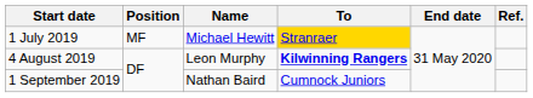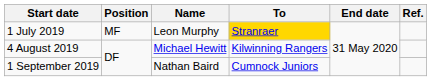 <table class="wikitable">
 <tr>
 <th>Start date</th>
 <th>Position</th>
 <th>Name</th>
 <th>To</th>
 <th>End date</th>
 <th>Ref.</th>
 </tr>
 <tr>
 <td>1 July 2019</td>
 <td>MF</td>
-<td><a href='#'>Michael Hewitt</a></td>
+<td>Leon Murphy</td>
 <td style="background: gold;"><a href='#'>Stranraer</a></td>
 <td rowspan="3">31 May 2020</td>
 <td></td>
 </tr>
 <tr>
 <td>4 August 2019</td>
 <td rowspan="2">DF</td>
-<td>Leon Murphy</td>
-<td><strong><a href='#'>Kilwinning Rangers</a></strong></td>
+<td><a href='#'>Michael Hewitt</a></td>
+<td><a href='#'>Kilwinning Rangers</a></td>
 <td></td>
 </tr>
 <tr>
 <td>1 September 2019</td>
 <td>Nathan Baird</td>
 <td><a href='#'>Cumnock Juniors</a></td>
 <td></td>
 </tr>
 </table>
